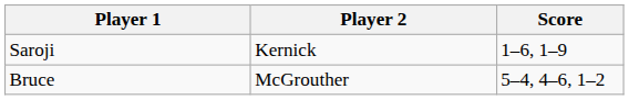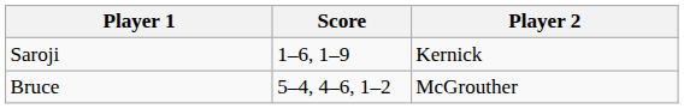 <table class="wikitable" style="font-size: 100%">
 <tr>
 <th width=200>Player 1</th>
+<th width=100>Score</th>
 <th width=200>Player 2</th>
-<th width=100>Score</th>
 </tr>
 <tr>
 <td>Saroji</td>
+<td>1–6, 1–9</td>
 <td>Kernick</td>
-<td>1–6, 1–9</td>
 </tr>
 <tr>
 <td>Bruce</td>
+<td>5–4, 4–6, 1–2</td>
 <td>McGrouther</td>
-<td>5–4, 4–6, 1–2</td>
 </tr>
 </table>
